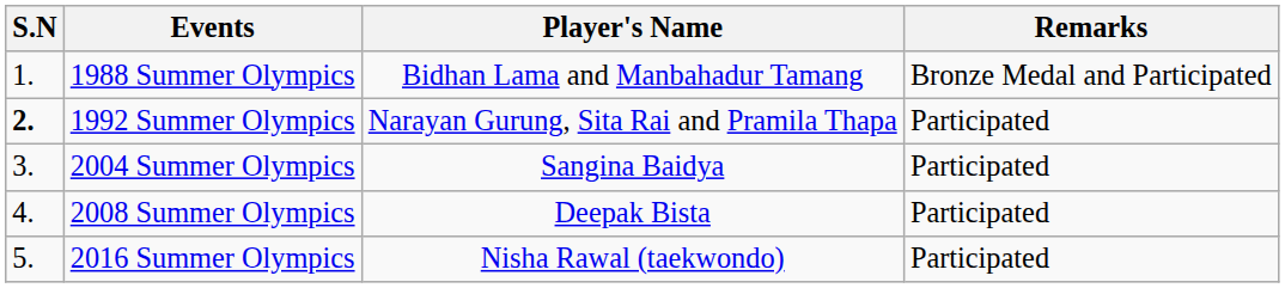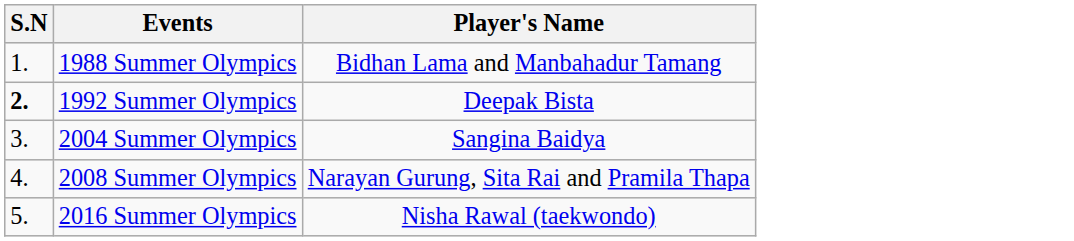 <table class="wikitable">
 <tr>
 <th>S.N</th>
 <th>Events</th>
 <th>Player's Name</th>
-<th>Remarks</th>
 </tr>
 <tr>
 <td>1.</td>
 <td><a href='#'>1988 Summer Olympics</a></td>
 <td align=center><a href='#'>Bidhan Lama</a> and <a href='#'>Manbahadur Tamang</a></td>
-<td>Bronze Medal and Participated</td>
 </tr>
 <tr>
 <td><strong>2.</strong></td>
 <td><a href='#'>1992 Summer Olympics</a></td>
-<td align=center><a href='#'>Narayan Gurung</a>, <a href='#'>Sita Rai</a> and <a href='#'>Pramila Thapa</a></td>
-<td>Participated</td>
+<td align=center><a href='#'>Deepak Bista</a></td>
 </tr>
 <tr |->
 <td>3.</td>
 <td><a href='#'>2004 Summer Olympics</a></td>
 <td align=center><a href='#'>Sangina Baidya</a></td>
-<td>Participated</td>
 </tr>
 <tr>
 <td>4.</td>
 <td><a href='#'>2008 Summer Olympics</a></td>
-<td align=center><a href='#'>Deepak Bista</a></td>
-<td>Participated</td>
+<td align=center><a href='#'>Narayan Gurung</a>, <a href='#'>Sita Rai</a> and <a href='#'>Pramila Thapa</a></td>
 </tr>
 <tr>
 <td>5.</td>
 <td><a href='#'>2016 Summer Olympics</a></td>
 <td align=center><a href='#'>Nisha Rawal (taekwondo)</a></td>
-<td>Participated</td>
 </tr>
 </table>
